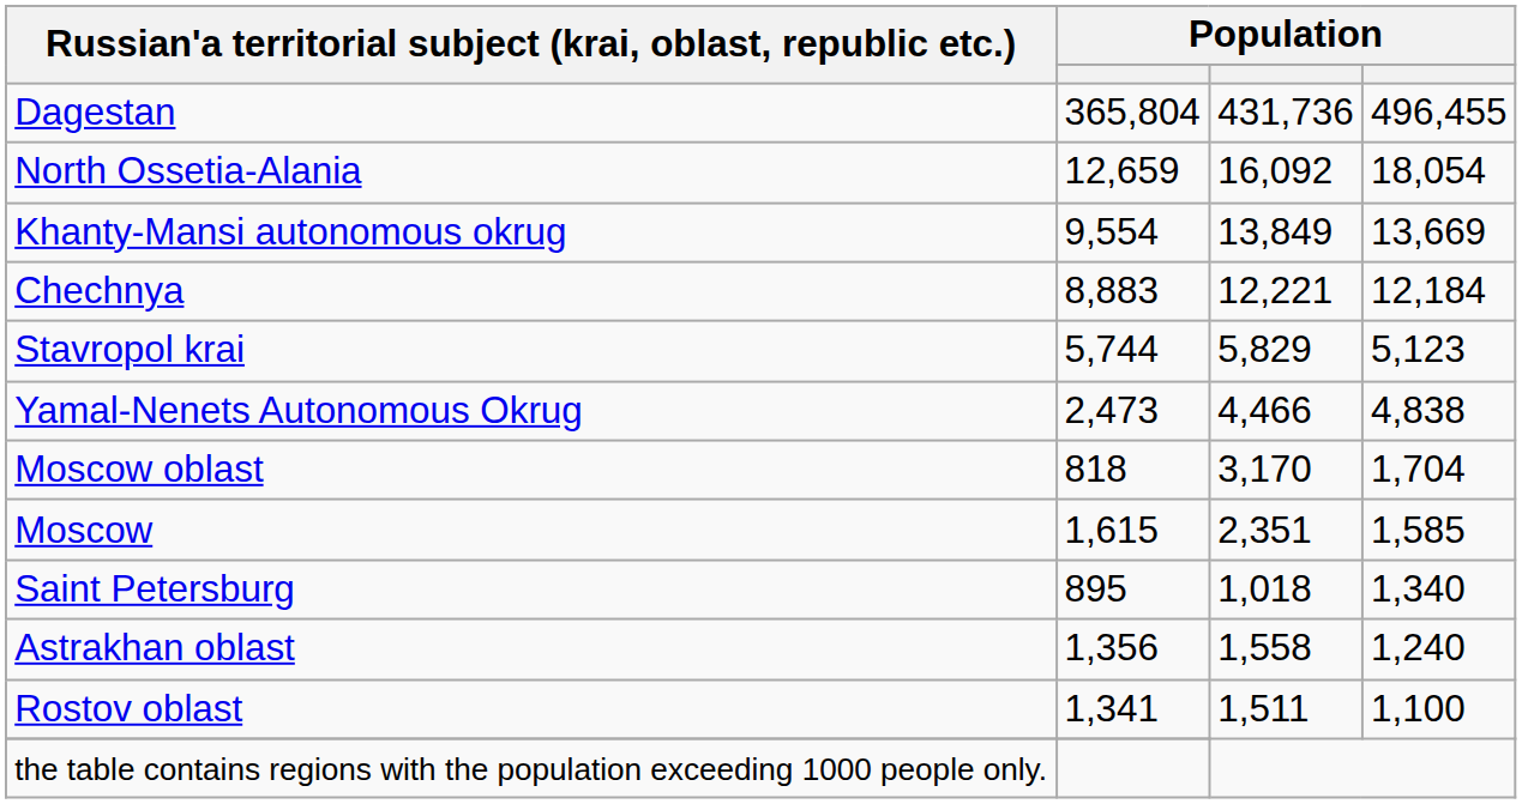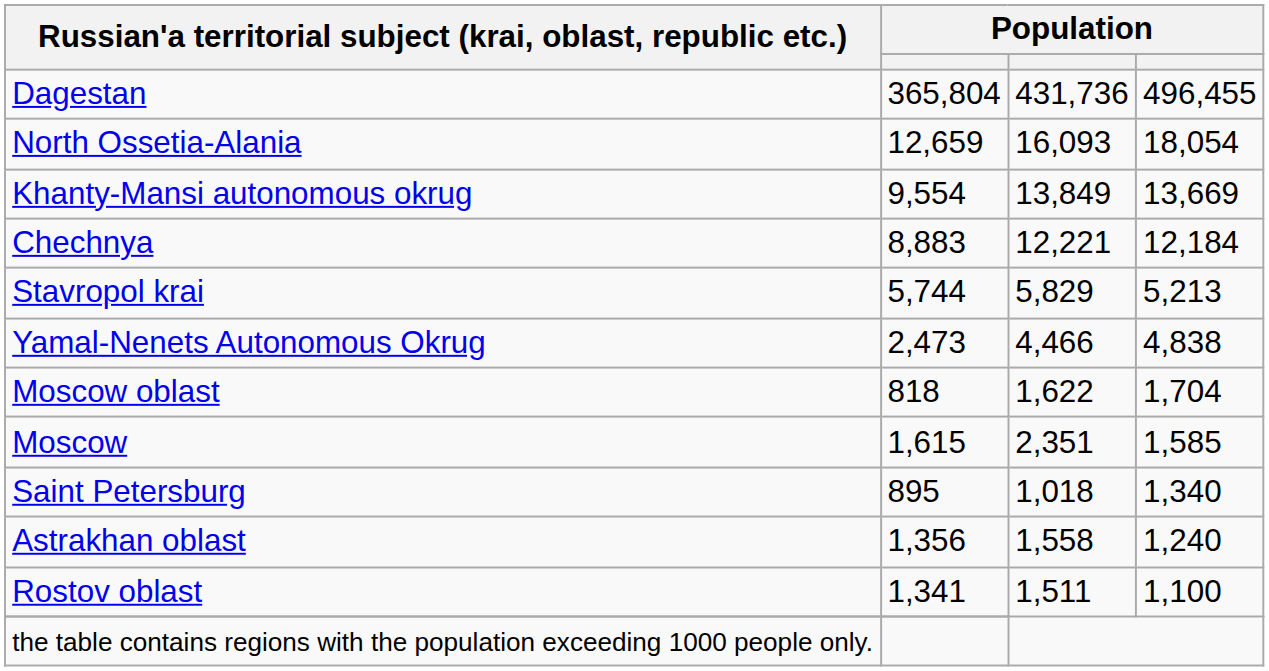 <table class="wikitable standard">
 <tr>
 <th rowspan="2">Russian'a territorial subject (krai, oblast, republic etc.)</th>
 <th colspan="3">Population</th>
 </tr>
 <tr>
 <th></th>
 <th></th>
 <th></th>
 </tr>
 <tr>
 <td><a href='#'>Dagestan</a></td>
 <td>365,804</td>
 <td>431,736</td>
 <td>496,455</td>
 </tr>
 <tr>
 <td><a href='#'>North Ossetia-Alania</a></td>
 <td>12,659</td>
-<td>16,092</td>
+<td>16,093</td>
 <td>18,054</td>
 </tr>
 <tr>
 <td><a href='#'>Khanty-Mansi autonomous okrug</a></td>
 <td>9,554</td>
 <td>13,849</td>
 <td>13,669</td>
 </tr>
 <tr>
 <td><a href='#'>Chechnya</a></td>
 <td>8,883</td>
 <td>12,221</td>
 <td>12,184</td>
 </tr>
 <tr>
 <td><a href='#'>Stavropol krai</a></td>
 <td>5,744</td>
 <td>5,829</td>
-<td>5,123</td>
+<td>5,213</td>
 </tr>
 <tr>
 <td><a href='#'>Yamal-Nenets Autonomous Okrug</a></td>
 <td>2,473</td>
 <td>4,466</td>
 <td>4,838</td>
 </tr>
 <tr>
 <td><a href='#'>Moscow oblast</a></td>
 <td>818</td>
-<td>3,170</td>
+<td>1,622</td>
 <td>1,704</td>
 </tr>
 <tr>
 <td><a href='#'>Moscow</a></td>
 <td>1,615</td>
 <td>2,351</td>
 <td>1,585</td>
 </tr>
 <tr>
 <td><a href='#'>Saint Petersburg</a></td>
 <td>895</td>
 <td>1,018</td>
 <td>1,340</td>
 </tr>
 <tr>
 <td><a href='#'>Astrakhan oblast</a></td>
 <td>1,356</td>
 <td>1,558</td>
 <td>1,240</td>
 </tr>
 <tr>
 <td><a href='#'>Rostov oblast</a></td>
 <td>1,341</td>
 <td>1,511</td>
 <td>1,100</td>
 </tr>
 <tr>
 </tr>
 <tr>
 <td><small>the table contains regions with the population exceeding 1000 people only.</small></td>
 <td></td>
 </tr>
 </table>
